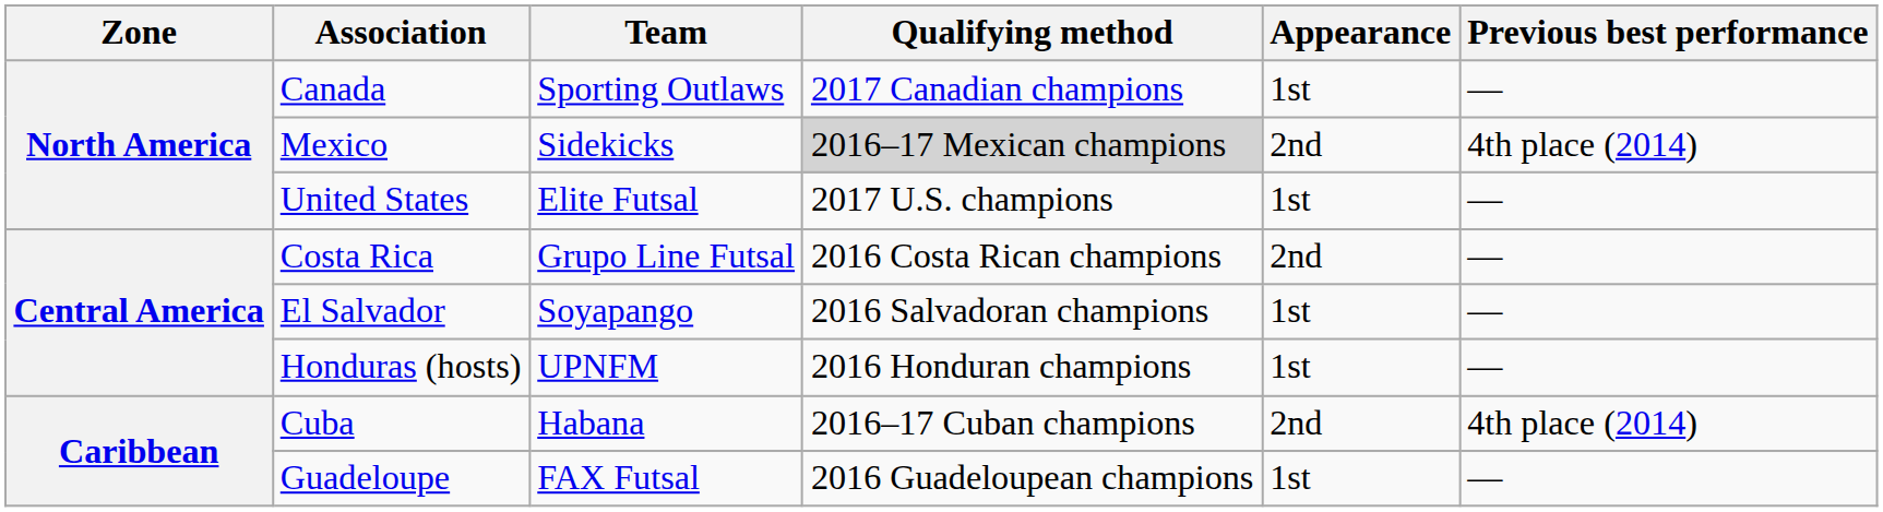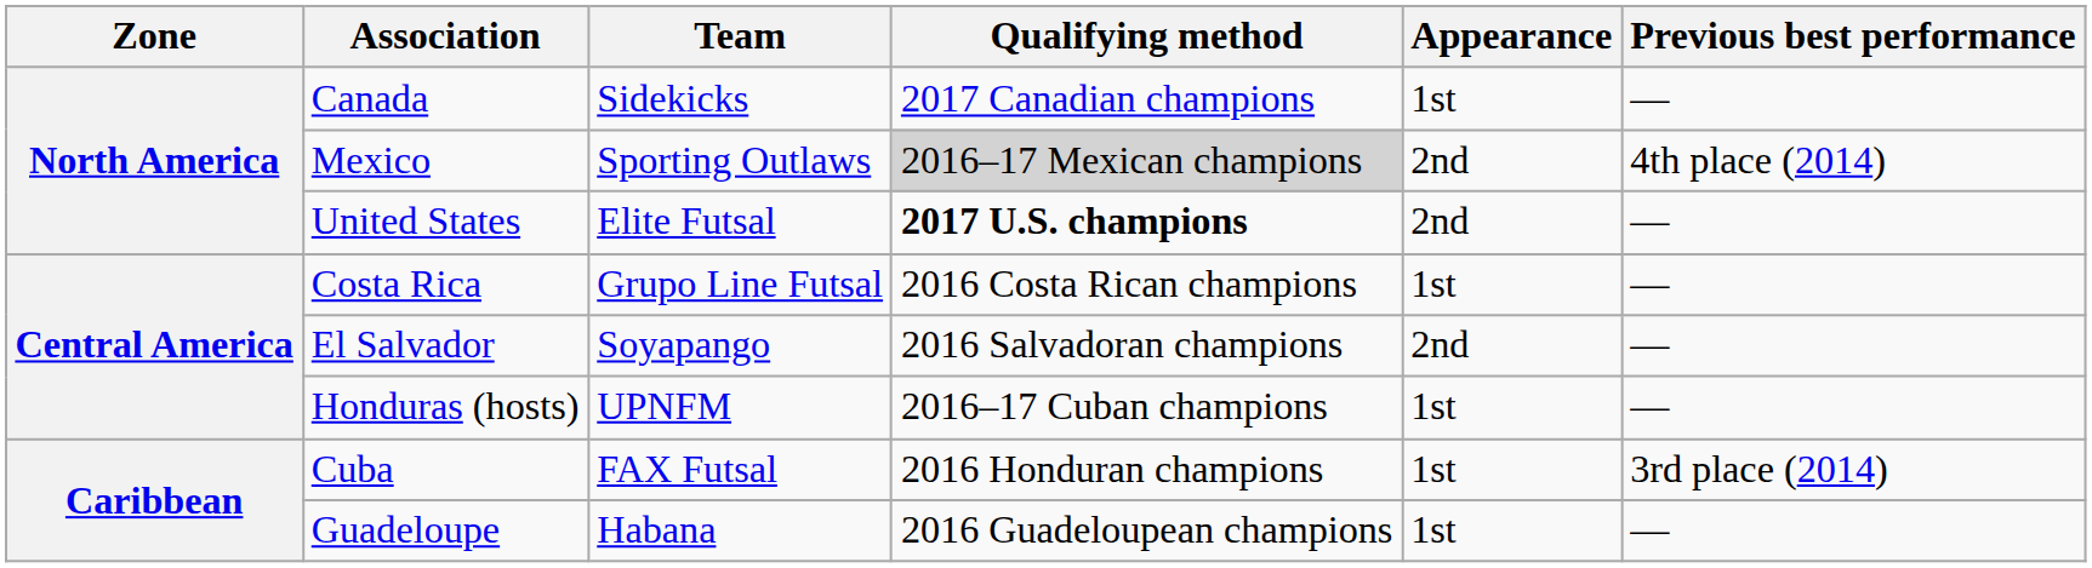 <table class="wikitable">
 <tr>
 <th>Zone</th>
 <th>Association</th>
 <th>Team</th>
 <th>Qualifying method</th>
 <th>Appearance</th>
 <th>Previous best performance</th>
 </tr>
 <tr>
 <th rowspan=3><a href='#'>North America</a></th>
 <td> <a href='#'>Canada</a></td>
-<td><a href='#'>Sporting Outlaws</a></td>
+<td><a href='#'>Sidekicks</a></td>
 <td><a href='#'>2017 Canadian champions</a></td>
 <td>1st</td>
 <td>—</td>
 </tr>
 <tr>
 <td> <a href='#'>Mexico</a></td>
-<td><a href='#'>Sidekicks</a></td>
+<td><a href='#'>Sporting Outlaws</a></td>
 <td style="background: lightgrey;">2016–17 Mexican champions</td>
 <td>2nd</td>
 <td>4th place (<a href='#'>2014</a>)</td>
 </tr>
 <tr>
 <td> <a href='#'>United States</a></td>
 <td><a href='#'>Elite Futsal</a></td>
-<td>2017 U.S. champions</td>
-<td>1st</td>
+<td><strong>2017 U.S. champions</strong></td>
+<td>2nd</td>
 <td>—</td>
 </tr>
 <tr>
 <th rowspan=3><a href='#'>Central America</a></th>
 <td> <a href='#'>Costa Rica</a></td>
 <td><a href='#'>Grupo Line Futsal</a></td>
 <td>2016 Costa Rican champions</td>
-<td>2nd</td>
+<td>1st</td>
 <td>—</td>
 </tr>
 <tr>
 <td> <a href='#'>El Salvador</a></td>
 <td><a href='#'>Soyapango</a></td>
 <td>2016 Salvadoran champions</td>
-<td>1st</td>
+<td>2nd</td>
 <td>—</td>
 </tr>
 <tr>
 <td> <a href='#'>Honduras</a> (hosts)</td>
 <td><a href='#'>UPNFM</a></td>
-<td>2016 Honduran champions</td>
+<td>2016–17 Cuban champions</td>
 <td>1st</td>
 <td>—</td>
 </tr>
 <tr>
 <th rowspan=2><a href='#'>Caribbean</a></th>
 <td> <a href='#'>Cuba</a></td>
-<td><a href='#'>Habana</a></td>
-<td>2016–17 Cuban champions</td>
-<td>2nd</td>
-<td>4th place (<a href='#'>2014</a>)</td>
+<td><a href='#'>FAX Futsal</a></td>
+<td>2016 Honduran champions</td>
+<td>1st</td>
+<td>3rd place (<a href='#'>2014</a>)</td>
 </tr>
 <tr>
 <td> <a href='#'>Guadeloupe</a></td>
-<td><a href='#'>FAX Futsal</a></td>
+<td><a href='#'>Habana</a></td>
 <td>2016 Guadeloupean champions</td>
 <td>1st</td>
 <td>—</td>
 </tr>
 </table>
